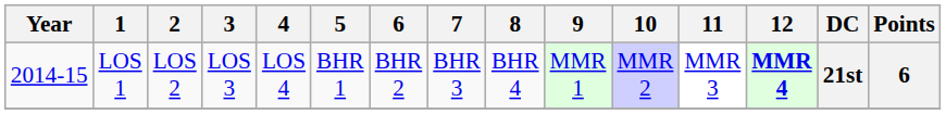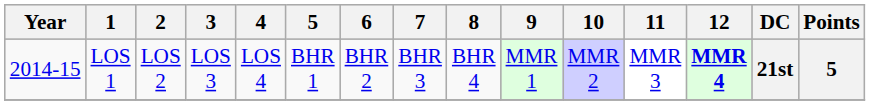 <table class="wikitable" style="text-align:center; font-size:85%">
 <tr>
 <th>Year</th>
 <th>1</th>
 <th>2</th>
 <th>3</th>
 <th>4</th>
 <th>5</th>
 <th>6</th>
 <th>7</th>
 <th>8</th>
 <th>9</th>
 <th>10</th>
 <th>11</th>
 <th>12</th>
 <th>DC</th>
 <th>Points</th>
 </tr>
 <tr>
 <td nowrap><a href='#'>2014-15</a></td>
 <td><a href='#'>LOS<br>1</a></td>
 <td><a href='#'>LOS<br>2</a></td>
 <td><a href='#'>LOS<br>3</a></td>
 <td><a href='#'>LOS<br>4</a></td>
 <td><a href='#'>BHR<br>1</a></td>
 <td><a href='#'>BHR<br>2</a></td>
 <td><a href='#'>BHR<br>3</a></td>
 <td><a href='#'>BHR<br>4</a></td>
 <td style="background:#DFFFDF;"><a href='#'>MMR<br>1</a><br></td>
 <td style="background:#CFCFFF;"><a href='#'>MMR<br>2</a><br></td>
 <td style="background:#FFFFFF;"><a href='#'>MMR<br>3</a><br></td>
 <td style="background:#DFFFDF;"><strong><a href='#'>MMR<br>4</a><br></strong></td>
 <th>21st</th>
-<th>6</th>
+<th>5</th>
 </tr>
 <tr>
 </tr>
 </table>
